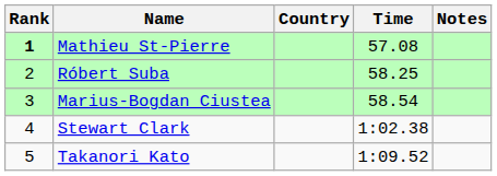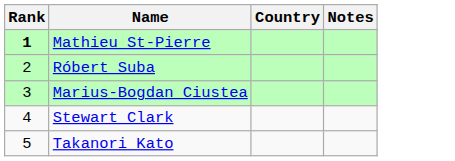 <table class="wikitable" style="text-align:center">
 <tr>
 <th>Rank</th>
 <th>Name</th>
 <th>Country</th>
-<th>Time</th>
 <th>Notes</th>
 </tr>
 <tr bgcolor=bbffbb>
 <td><strong>1</strong></td>
 <td align="left"><a href='#'>Mathieu St-Pierre</a></td>
 <td align="left"></td>
-<td>57.08</td>
 <td></td>
 </tr>
 <tr bgcolor=bbffbb>
 <td>2</td>
 <td align="left"><a href='#'>Róbert Suba</a></td>
 <td align="left"></td>
-<td>58.25</td>
 <td></td>
 </tr>
 <tr bgcolor=bbffbb>
 <td>3</td>
 <td align="left"><a href='#'>Marius-Bogdan Ciustea</a></td>
 <td align="left"></td>
-<td>58.54</td>
 <td></td>
 </tr>
 <tr>
 <td>4</td>
 <td align="left"><a href='#'>Stewart Clark</a></td>
 <td align="left"></td>
-<td>1:02.38</td>
 <td></td>
 </tr>
 <tr>
 <td>5</td>
 <td align="left"><a href='#'>Takanori Kato</a></td>
 <td align="left"></td>
-<td>1:09.52</td>
 <td></td>
 </tr>
 </table>
